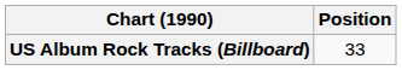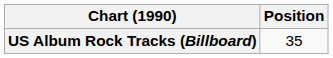 <table class="wikitable plainrowheaders" style="text-align:center">
 <tr>
 <th>Chart (1990)</th>
 <th>Position</th>
 </tr>
 <tr>
 <th scope="row">US Album Rock Tracks (<em>Billboard</em>)</th>
-<td>33</td>
+<td>35</td>
 </tr>
 </table>
